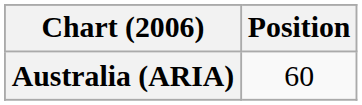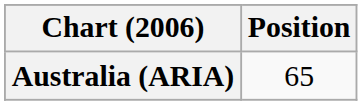 <table class="wikitable plainrowheaders" style="text-align:center">
 <tr>
 <th>Chart (2006)</th>
 <th>Position</th>
 </tr>
 <tr>
 <th scope="row">Australia (ARIA)</th>
-<td>60</td>
+<td>65</td>
 </tr>
 </table>
